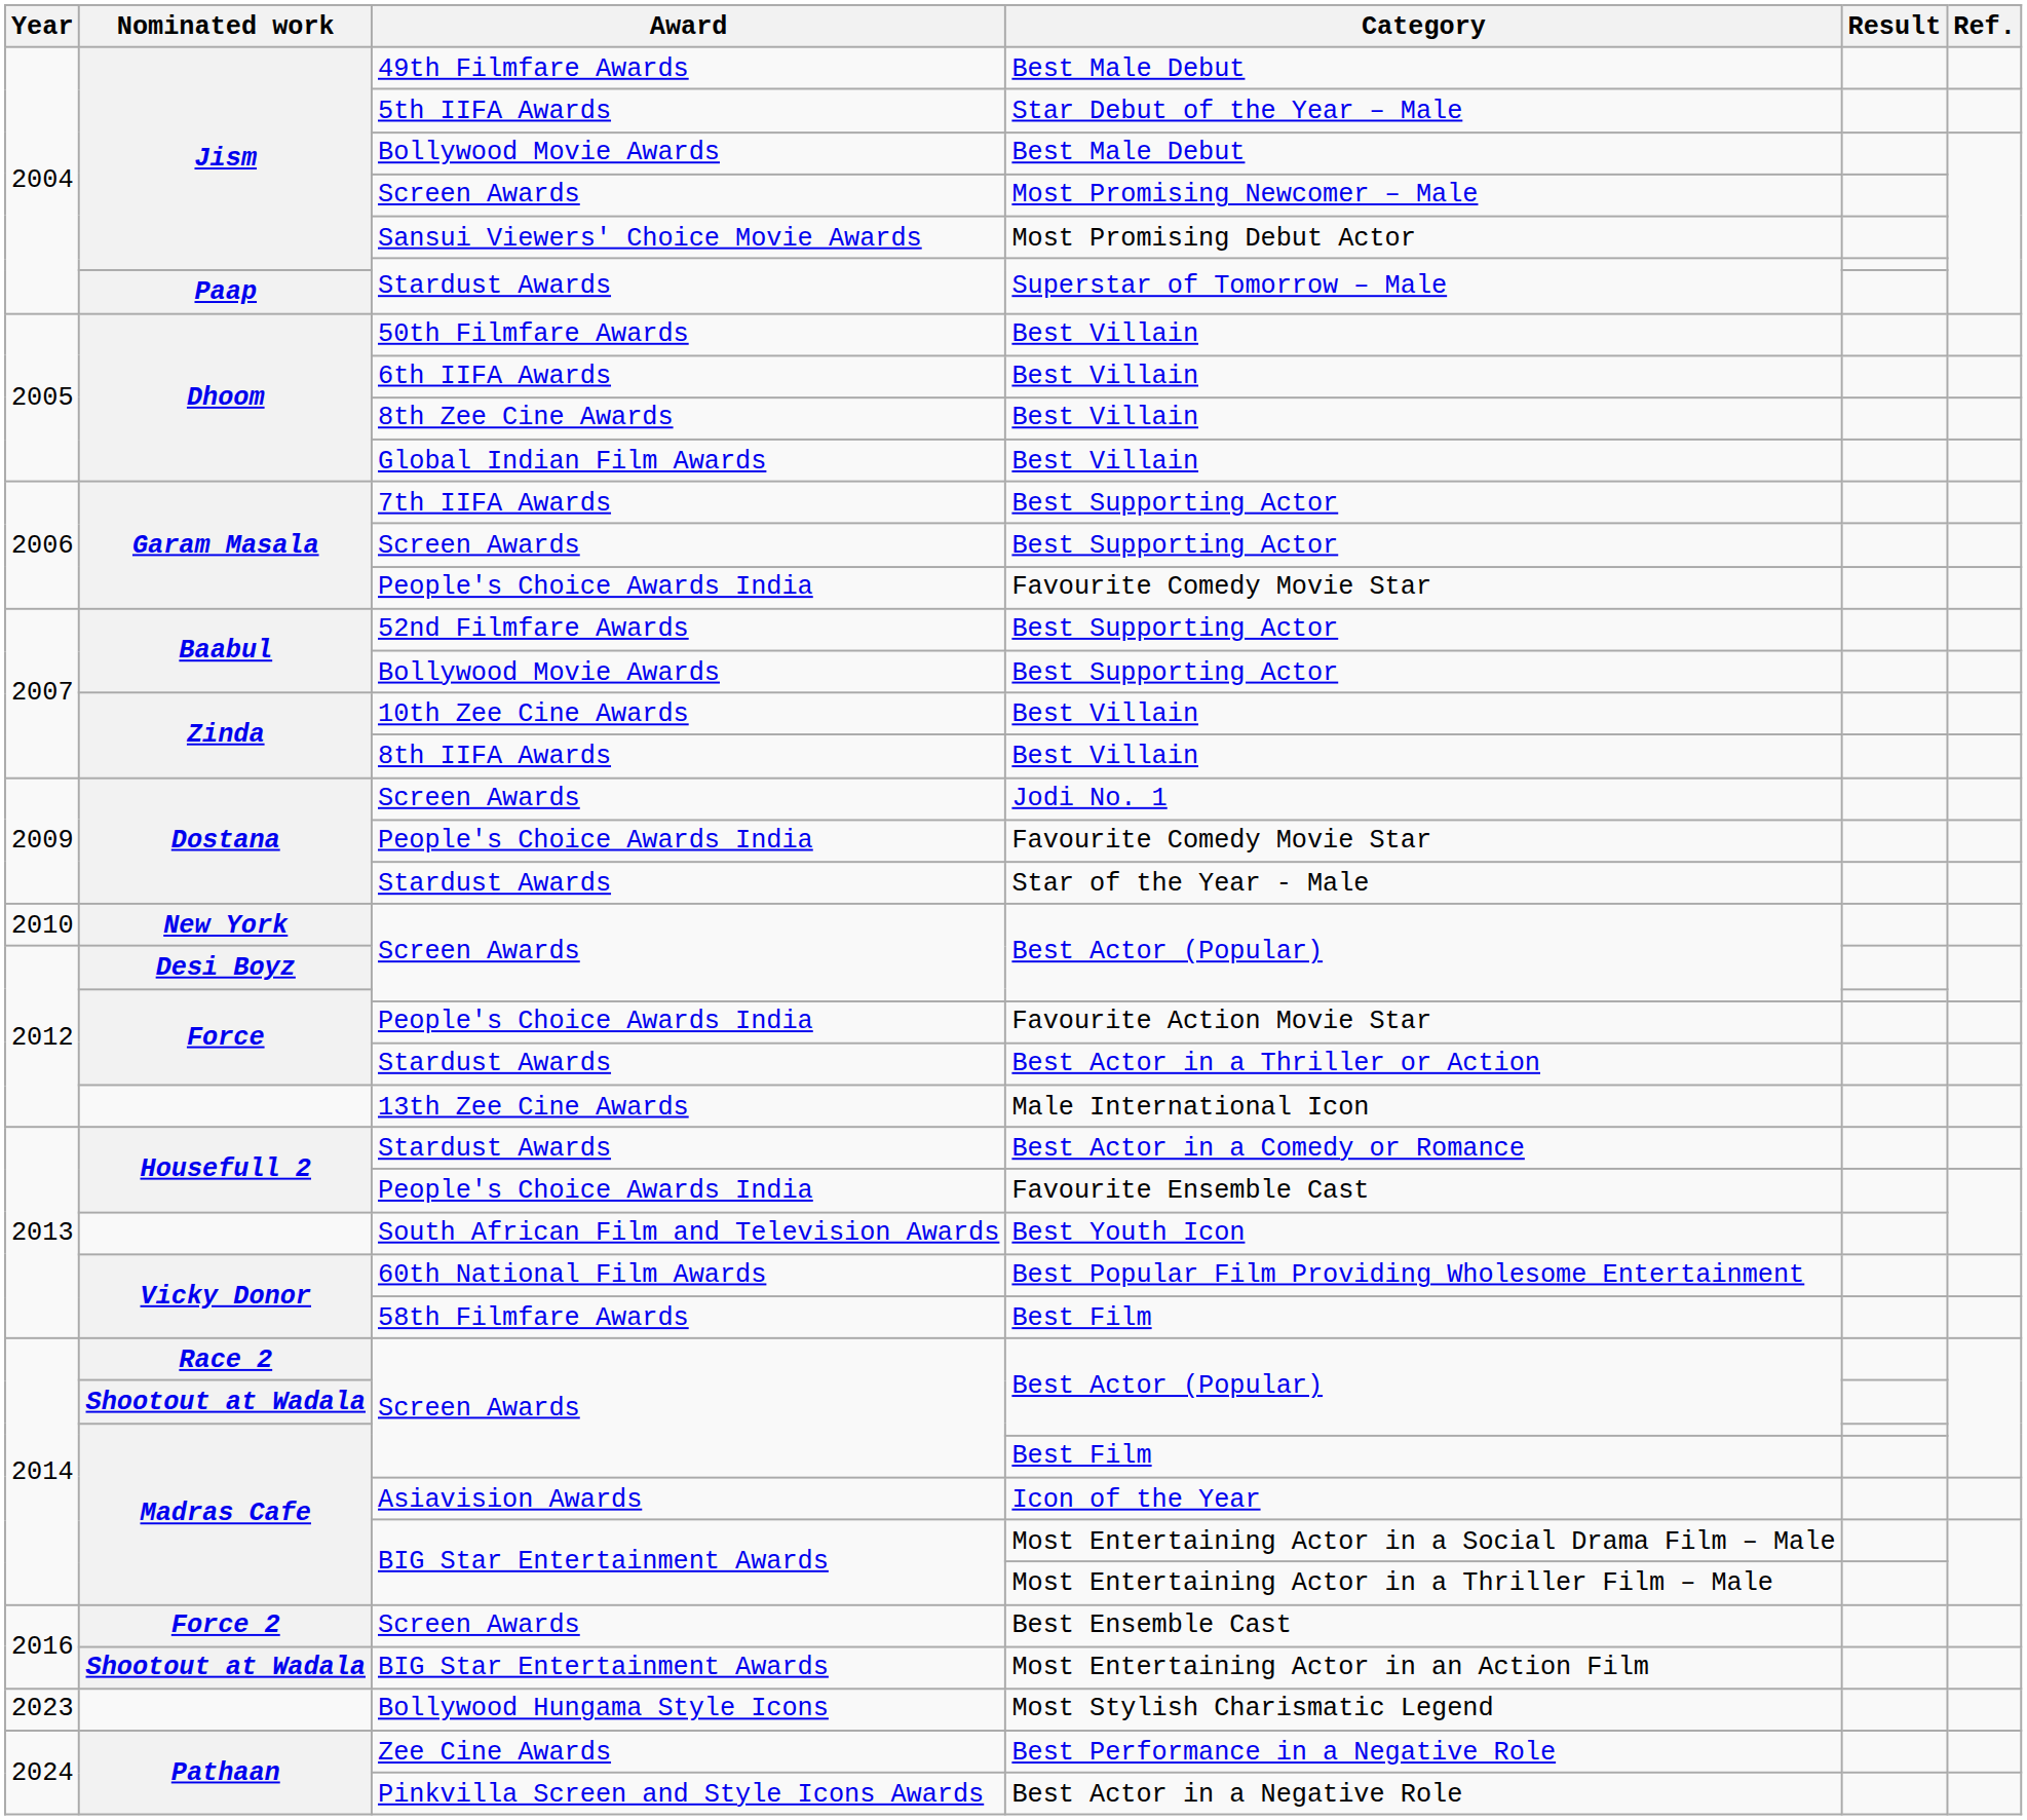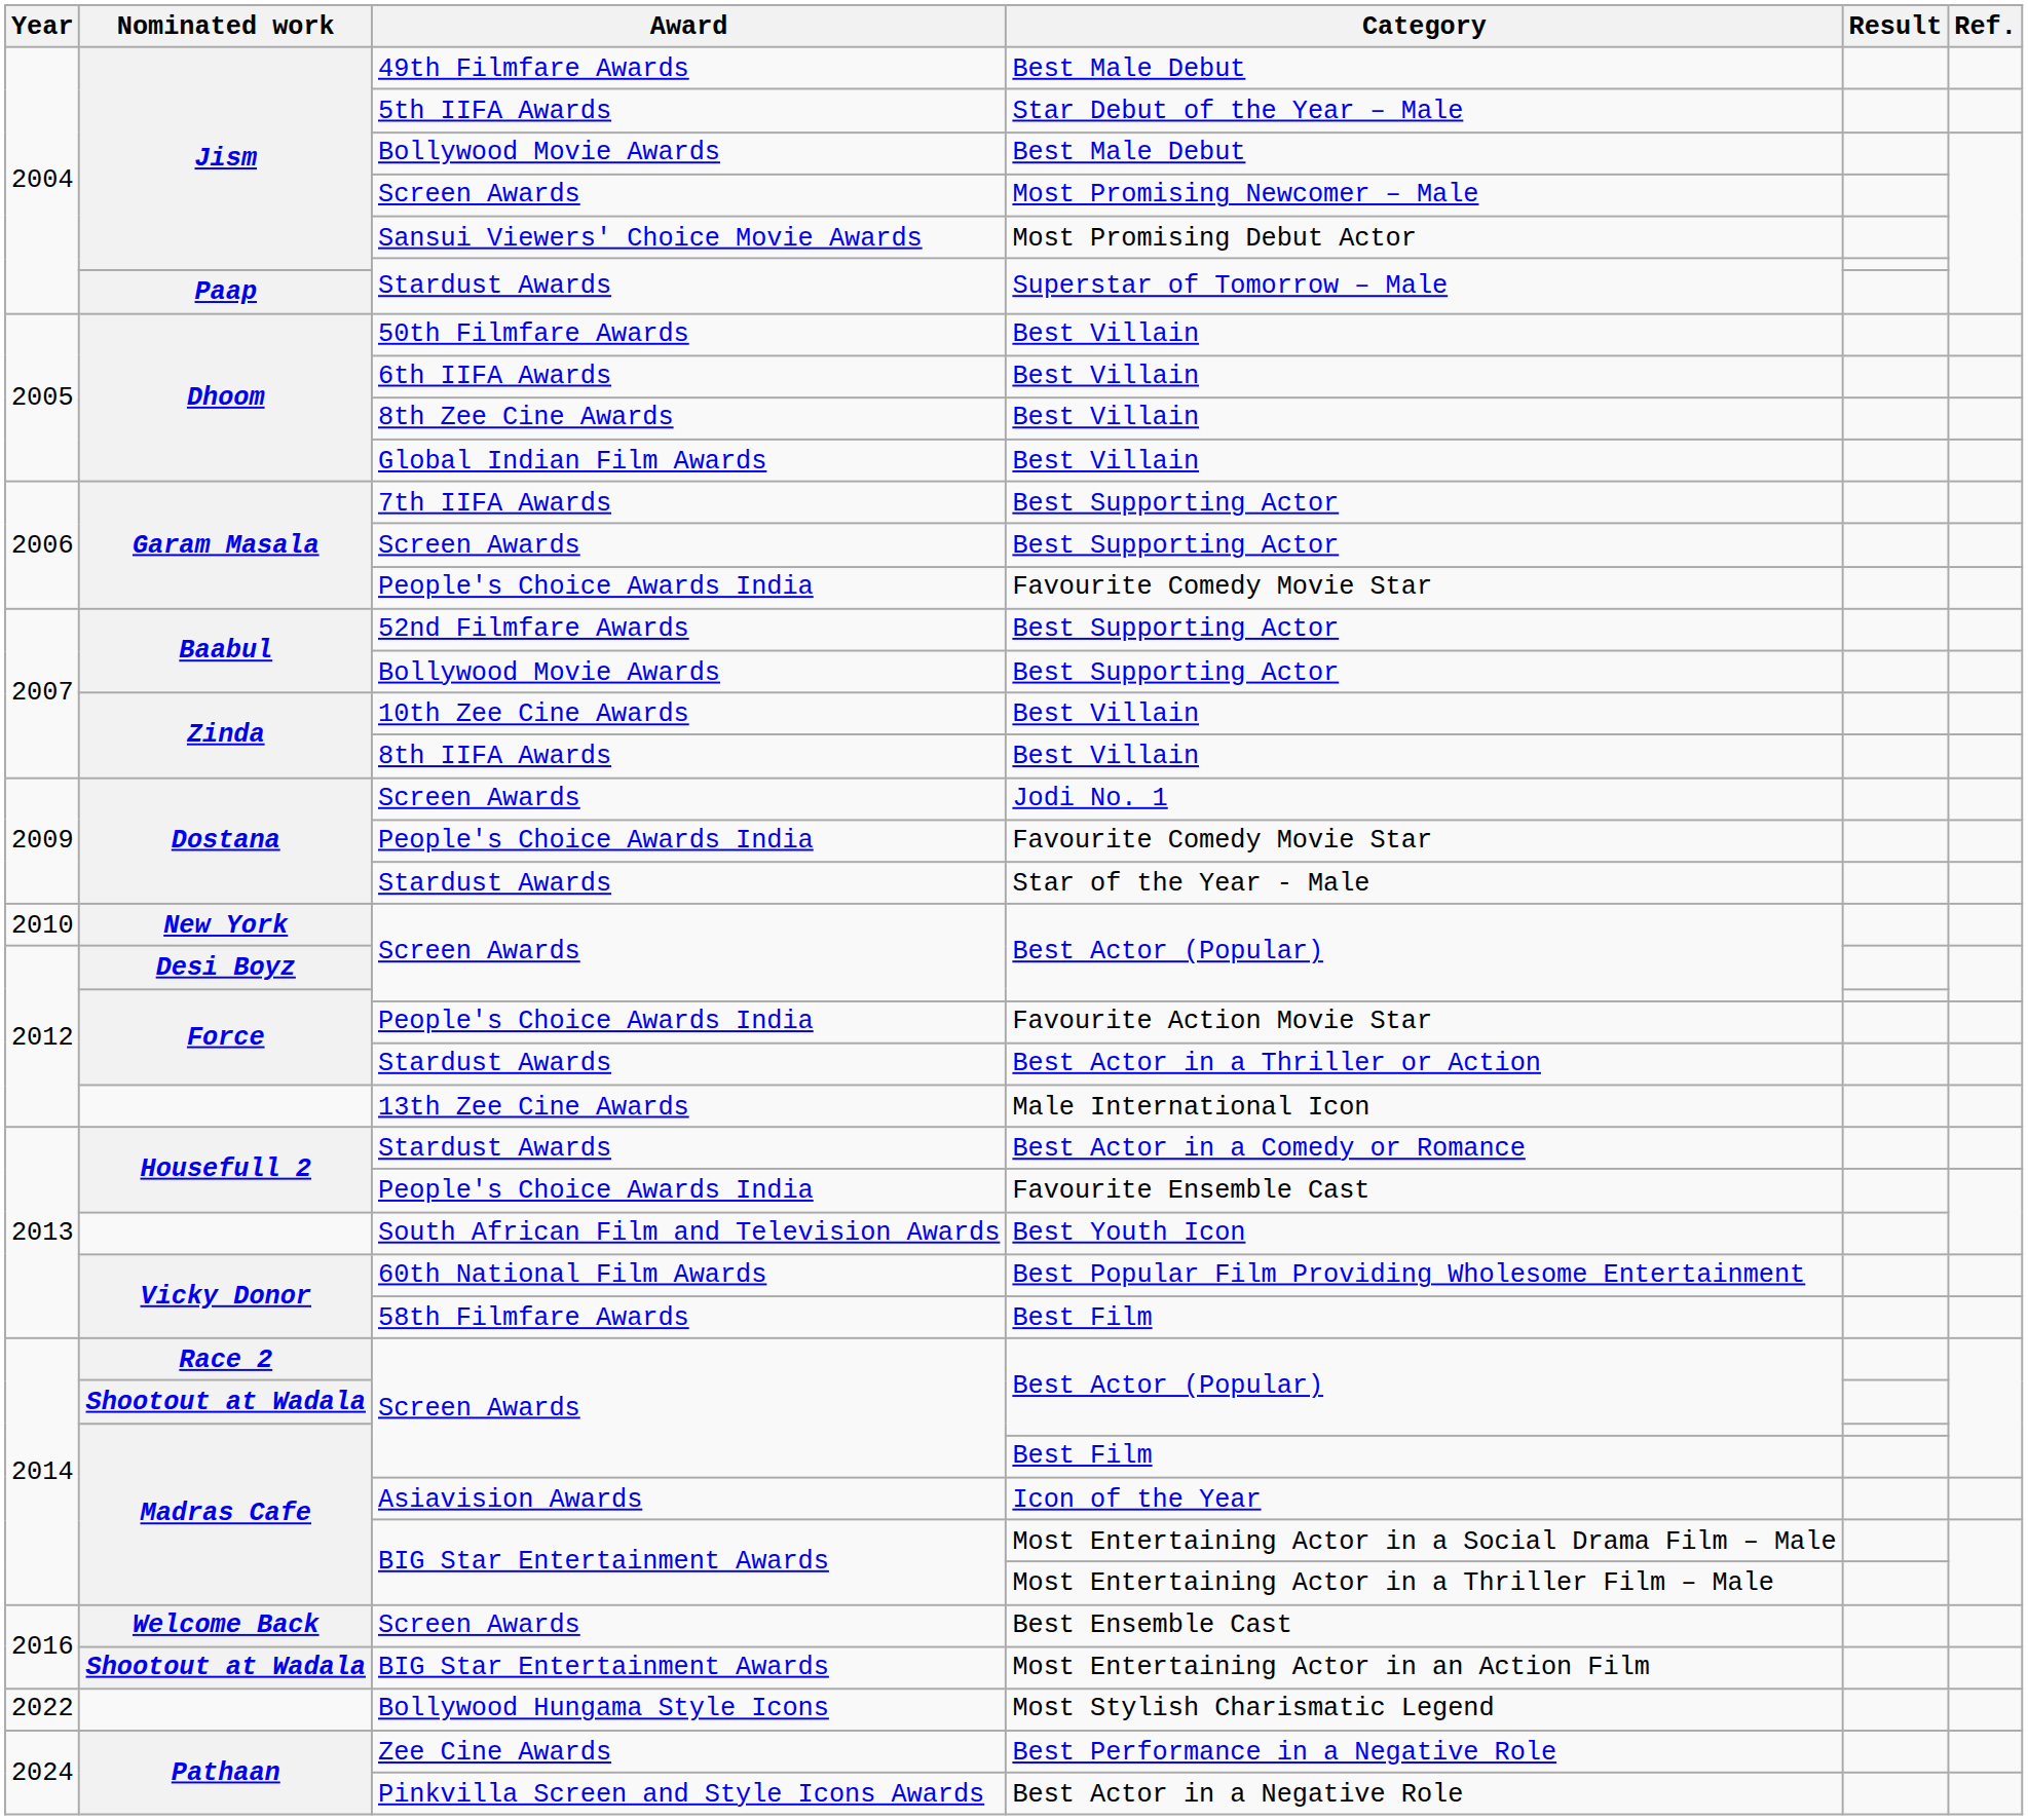 <table class="wikitable plainrowheaders">
 <tr>
 <th>Year</th>
 <th>Nominated work</th>
 <th>Award</th>
 <th>Category</th>
 <th>Result</th>
 <th>Ref.</th>
 </tr>
 <tr>
 <td rowspan="7">2004</td>
 <th scope="row" rowspan="6"><em><a href='#'>Jism</a></em></th>
 <td><a href='#'>49th Filmfare Awards</a></td>
 <td><a href='#'>Best Male Debut</a></td>
 <td></td>
 <td></td>
 </tr>
 <tr>
 <td><a href='#'>5th IIFA Awards</a></td>
 <td><a href='#'>Star Debut of the Year – Male</a></td>
 <td></td>
 <td></td>
 </tr>
 <tr>
 <td><a href='#'>Bollywood Movie Awards</a></td>
 <td><a href='#'>Best Male Debut</a></td>
 <td></td>
 <td rowspan="5"></td>
 </tr>
 <tr>
 <td><a href='#'>Screen Awards</a></td>
 <td><a href='#'>Most Promising Newcomer – Male</a></td>
 <td></td>
 </tr>
 <tr>
 <td><a href='#'>Sansui Viewers' Choice Movie Awards</a></td>
 <td>Most Promising Debut Actor</td>
 <td></td>
 </tr>
 <tr>
 <td rowspan="2"><a href='#'>Stardust Awards</a></td>
 <td rowspan="2"><a href='#'>Superstar of Tomorrow – Male</a></td>
 <td></td>
 </tr>
 <tr>
 <th scope="row"><em><a href='#'>Paap</a></em></th>
 <td></td>
 </tr>
 <tr>
 <td rowspan="4">2005</td>
 <th scope="row" rowspan="4"><em><a href='#'>Dhoom</a></em></th>
 <td><a href='#'>50th Filmfare Awards</a></td>
 <td><a href='#'>Best Villain</a></td>
 <td></td>
 <td></td>
 </tr>
 <tr>
 <td><a href='#'>6th IIFA Awards</a></td>
 <td><a href='#'>Best Villain</a></td>
 <td></td>
 <td></td>
 </tr>
 <tr>
 <td><a href='#'>8th Zee Cine Awards</a></td>
 <td><a href='#'>Best Villain</a></td>
 <td></td>
 <td></td>
 </tr>
 <tr>
 <td><a href='#'>Global Indian Film Awards</a></td>
 <td><a href='#'>Best Villain</a></td>
 <td></td>
 <td></td>
 </tr>
 <tr>
 <td rowspan="3">2006</td>
 <th scope="row" rowspan="3"><em><a href='#'>Garam Masala</a></em></th>
 <td><a href='#'>7th IIFA Awards</a></td>
 <td><a href='#'>Best Supporting Actor</a></td>
 <td></td>
 <td></td>
 </tr>
 <tr>
 <td><a href='#'>Screen Awards</a></td>
 <td><a href='#'>Best Supporting Actor</a></td>
 <td></td>
 <td></td>
 </tr>
 <tr>
 <td><a href='#'>People's Choice Awards India</a></td>
 <td>Favourite Comedy Movie Star</td>
 <td></td>
 <td></td>
 </tr>
 <tr>
 <td rowspan="4">2007</td>
 <th scope="row" rowspan="2"><em><a href='#'>Baabul</a></em></th>
 <td><a href='#'>52nd Filmfare Awards</a></td>
 <td><a href='#'>Best Supporting Actor</a></td>
 <td></td>
 <td></td>
 </tr>
 <tr>
 <td><a href='#'>Bollywood Movie Awards</a></td>
 <td><a href='#'>Best Supporting Actor</a></td>
 <td></td>
 <td></td>
 </tr>
 <tr>
 <th scope="row" rowspan="2"><em><a href='#'>Zinda</a></em></th>
 <td><a href='#'>10th Zee Cine Awards</a></td>
 <td><a href='#'>Best Villain</a></td>
 <td></td>
 <td></td>
 </tr>
 <tr>
 <td><a href='#'>8th IIFA Awards</a></td>
 <td><a href='#'>Best Villain</a></td>
 <td></td>
 <td></td>
 </tr>
 <tr>
 <td rowspan="3">2009</td>
 <th scope="row" rowspan="3"><em><a href='#'>Dostana</a></em></th>
 <td><a href='#'>Screen Awards</a></td>
 <td><a href='#'>Jodi No. 1</a></td>
 <td></td>
 <td></td>
 </tr>
 <tr>
 <td><a href='#'>People's Choice Awards India</a></td>
 <td>Favourite Comedy Movie Star</td>
 <td></td>
 <td></td>
 </tr>
 <tr>
 <td><a href='#'>Stardust Awards</a></td>
 <td>Star of the Year - Male</td>
 <td></td>
 <td></td>
 </tr>
 <tr>
 <td>2010</td>
 <th scope="row"><em><a href='#'>New York</a></em></th>
 <td rowspan="3"><a href='#'>Screen Awards</a></td>
 <td rowspan="3"><a href='#'>Best Actor (Popular)</a></td>
 <td></td>
 <td></td>
 </tr>
 <tr>
 <td rowspan="5">2012</td>
 <th scope="row"><em><a href='#'>Desi Boyz</a></em></th>
 <td></td>
 <td rowspan="2"></td>
 </tr>
 <tr>
 <th scope="row" rowspan="3"><em><a href='#'>Force</a></em></th>
 <td></td>
 </tr>
 <tr>
 <td><a href='#'>People's Choice Awards India</a></td>
 <td>Favourite Action Movie Star</td>
 <td></td>
 <td></td>
 </tr>
 <tr>
 <td><a href='#'>Stardust Awards</a></td>
 <td><a href='#'>Best Actor in a Thriller or Action</a></td>
 <td></td>
 <td></td>
 </tr>
 <tr>
 <td></td>
 <td><a href='#'>13th Zee Cine Awards</a></td>
 <td>Male International Icon</td>
 <td></td>
 <td></td>
 </tr>
 <tr>
 <td rowspan="5">2013</td>
 <th scope="row" rowspan="2"><em><a href='#'>Housefull 2</a></em></th>
 <td><a href='#'>Stardust Awards</a></td>
 <td><a href='#'>Best Actor in a Comedy or Romance</a></td>
 <td></td>
 <td></td>
 </tr>
 <tr>
 <td><a href='#'>People's Choice Awards India</a></td>
 <td>Favourite Ensemble Cast</td>
 <td></td>
 <td rowspan="2"></td>
 </tr>
 <tr>
 <td></td>
 <td><a href='#'>South African Film and Television Awards</a></td>
 <td><a href='#'>Best Youth Icon</a></td>
 <td></td>
 </tr>
 <tr>
 <th scope="row" rowspan="2"><em><a href='#'>Vicky Donor</a></em></th>
 <td><a href='#'>60th National Film Awards</a></td>
 <td><a href='#'>Best Popular Film Providing Wholesome Entertainment</a></td>
 <td></td>
 <td></td>
 </tr>
 <tr>
 <td><a href='#'>58th Filmfare Awards</a></td>
 <td><a href='#'>Best Film</a></td>
 <td></td>
 <td></td>
 </tr>
 <tr>
 <td rowspan="7">2014</td>
 <th scope="row"><em><a href='#'>Race 2</a></em></th>
 <td rowspan="4"><a href='#'>Screen Awards</a></td>
 <td rowspan="3"><a href='#'>Best Actor (Popular)</a></td>
 <td></td>
 <td rowspan="4"></td>
 </tr>
 <tr>
 <th scope="row"><em><a href='#'>Shootout at Wadala</a></em></th>
 <td></td>
 </tr>
 <tr>
 <th scope="row" rowspan="5"><em><a href='#'>Madras Cafe</a></em></th>
 <td></td>
 </tr>
 <tr>
 <td><a href='#'>Best Film</a></td>
 <td></td>
 </tr>
 <tr>
 <td><a href='#'>Asiavision Awards</a></td>
 <td><a href='#'>Icon of the Year</a></td>
 <td></td>
 <td></td>
 </tr>
 <tr>
 <td rowspan="2"><a href='#'>BIG Star Entertainment Awards</a></td>
 <td>Most Entertaining Actor in a Social Drama Film – Male</td>
 <td></td>
 <td rowspan="2"></td>
 </tr>
 <tr>
 <td>Most Entertaining Actor in a Thriller Film – Male</td>
 <td></td>
 </tr>
 <tr>
 <td rowspan=2>2016</td>
-<th scope="row"><em><a href='#'>Force 2</a></em></th>
+<th scope="row"><em><a href='#'>Welcome Back</a></em></th>
 <td><a href='#'>Screen Awards</a></td>
 <td>Best Ensemble Cast</td>
 <td></td>
 <td></td>
 </tr>
 <tr>
 <th scope="row"><em><a href='#'>Shootout at Wadala</a></em></th>
 <td><a href='#'>BIG Star Entertainment Awards</a></td>
 <td>Most Entertaining Actor in an Action Film</td>
 <td></td>
 <td></td>
 </tr>
 <tr>
-<td>2023</td>
+<td>2022</td>
 <td></td>
 <td><a href='#'>Bollywood Hungama Style Icons</a></td>
 <td>Most Stylish Charismatic Legend</td>
 <td></td>
 <td></td>
 </tr>
 <tr>
 <td rowspan=2>2024</td>
 <th scope="row" rowspan=2><em><a href='#'>Pathaan</a></em></th>
 <td><a href='#'>Zee Cine Awards</a></td>
 <td><a href='#'>Best Performance in a Negative Role</a></td>
 <td></td>
 <td></td>
 </tr>
 <tr>
 <td><a href='#'>Pinkvilla Screen and Style Icons Awards</a></td>
 <td>Best Actor in a Negative Role</td>
 <td></td>
 <td></td>
 </tr>
 </table>
